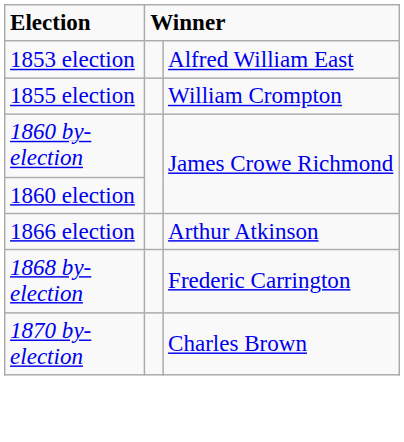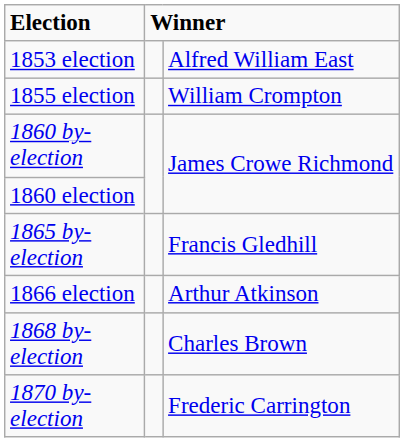 <table class="wikitable">
 <tr>
 <td width=90><strong>Election</strong></td>
 <td width=150 colspan=2><strong>Winner</strong></td>
 </tr>
 <tr>
 <td><a href='#'>1853 election</a></td>
 <td width=5 rowspan=1 bgcolor=></td>
 <td rowspan=1><a href='#'>Alfred William East</a></td>
 </tr>
 <tr>
 <td><a href='#'>1855 election</a></td>
 <td rowspan=1 bgcolor=></td>
 <td rowspan=1><a href='#'>William Crompton</a></td>
 </tr>
 <tr>
 <td><span><em><a href='#'>1860 by-election</a></em></span></td>
 <td rowspan=2 bgcolor=></td>
 <td rowspan=2><a href='#'>James Crowe Richmond</a></td>
 </tr>
 <tr>
 <td><a href='#'>1860 election</a></td>
 </tr>
 <tr>
+<td><span><em><a href='#'>1865 by-election</a></em></span></td>
+<td rowspan=1 bgcolor=></td>
+<td rowspan=1><a href='#'>Francis Gledhill</a></td>
+</tr>
+<tr>
 <td><a href='#'>1866 election</a></td>
 <td rowspan=1 bgcolor=></td>
 <td rowspan=1><a href='#'>Arthur Atkinson</a></td>
 </tr>
 <tr>
 <td><span><em><a href='#'>1868 by-election</a></em></span></td>
 <td rowspan=1 bgcolor=></td>
-<td rowspan=1><a href='#'>Frederic Carrington</a></td>
+<td rowspan=1><a href='#'>Charles Brown</a></td>
 </tr>
 <tr>
 <td><span><em><a href='#'>1870 by-election</a></em></span></td>
 <td rowspan=1 bgcolor=></td>
-<td rowspan=1><a href='#'>Charles Brown</a></td>
+<td rowspan=1><a href='#'>Frederic Carrington</a></td>
 </tr>
 </table>
